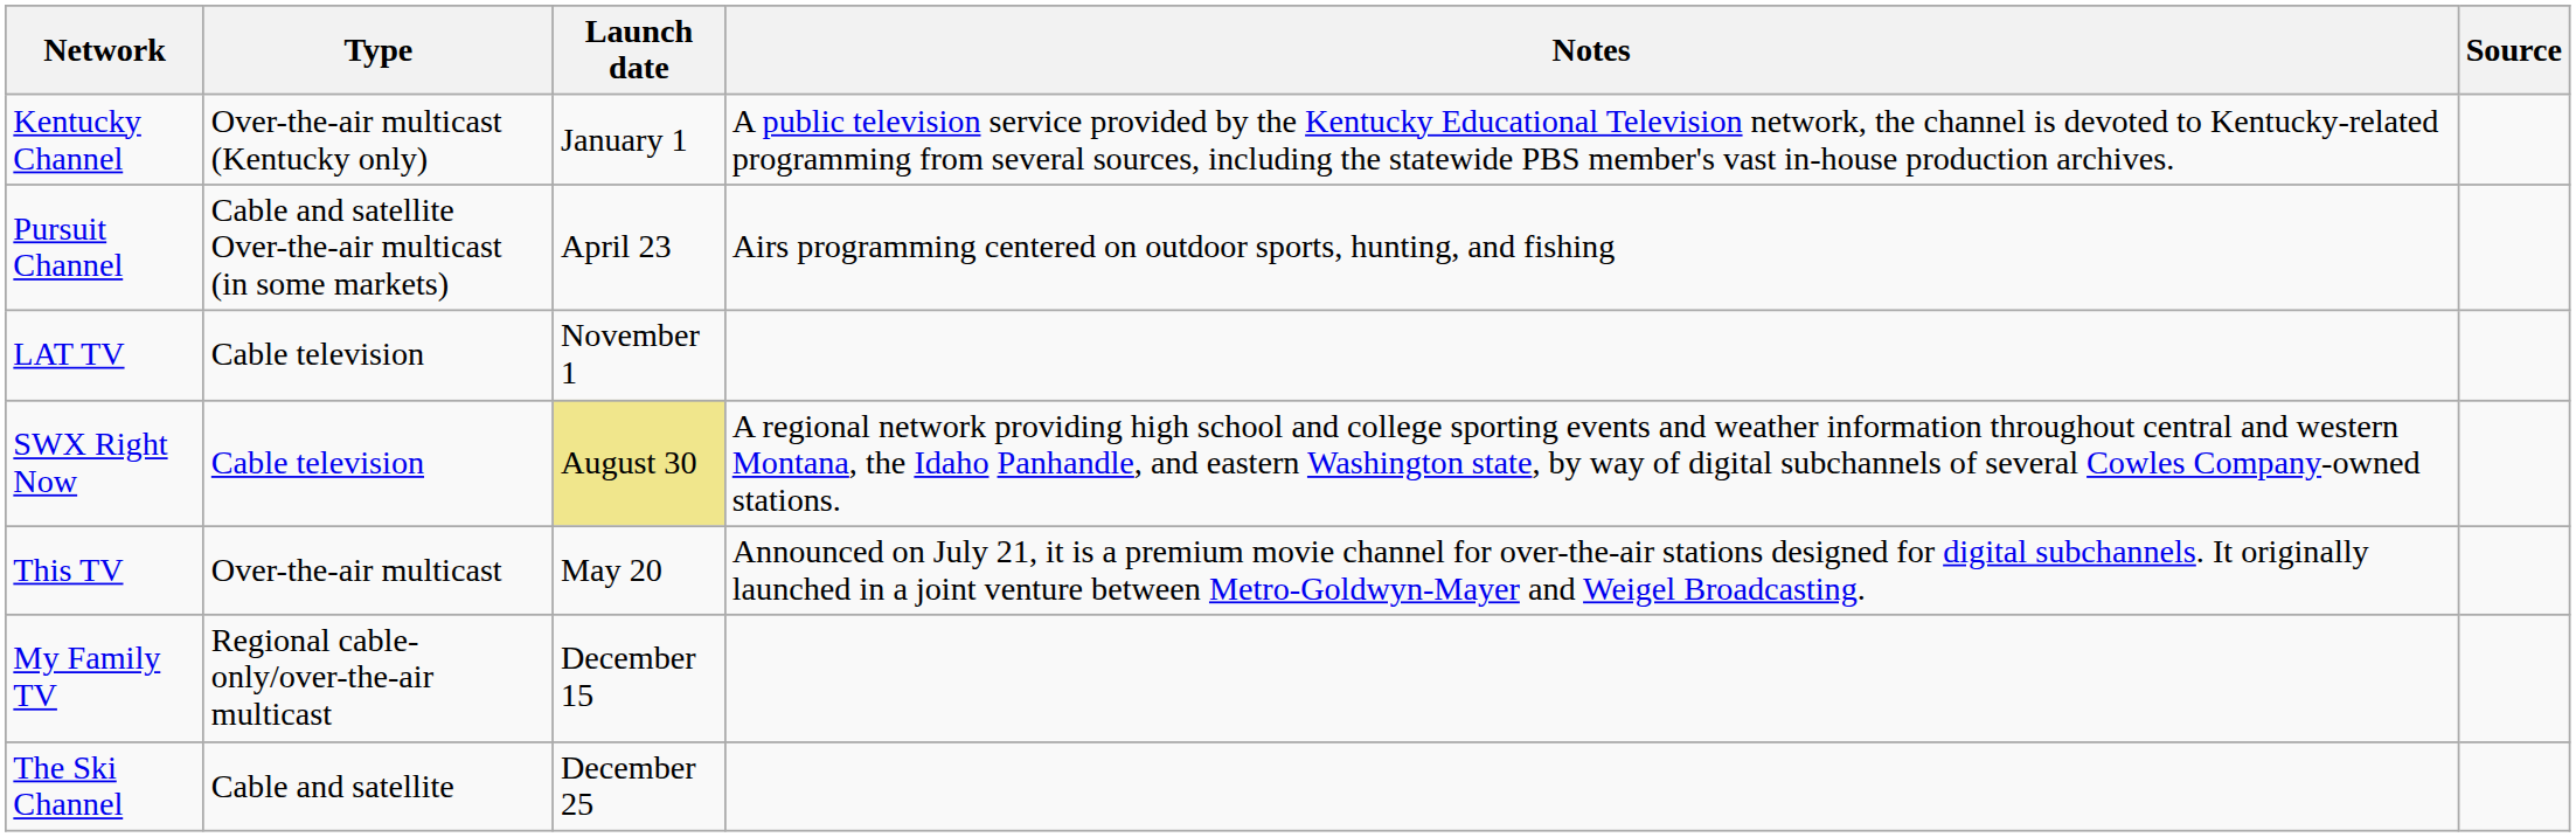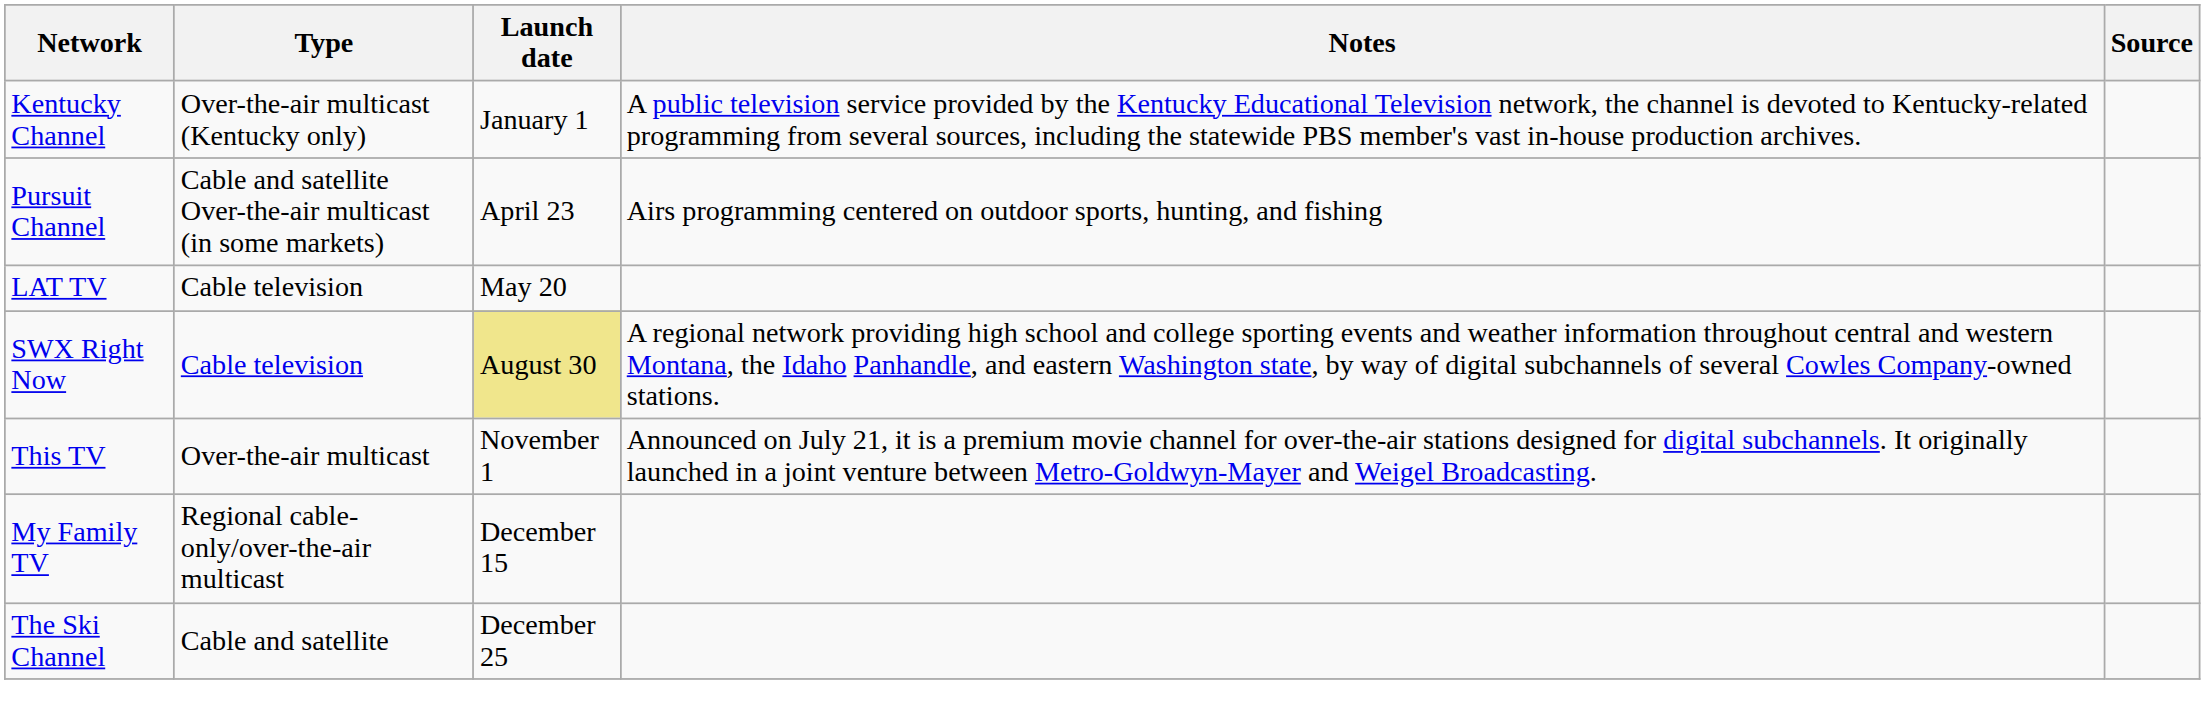 <table class="wikitable sortable">
 <tr>
 <th>Network</th>
 <th>Type</th>
 <th>Launch date</th>
 <th>Notes</th>
 <th>Source</th>
 </tr>
 <tr>
 <td><a href='#'>Kentucky Channel</a></td>
 <td>Over-the-air multicast (Kentucky only)</td>
 <td>January 1</td>
 <td>A <a href='#'>public television</a> service provided by the <a href='#'>Kentucky Educational Television</a> network, the channel is devoted to Kentucky-related programming from several sources, including the statewide PBS member's vast in-house production archives.</td>
 <td></td>
 </tr>
 <tr>
 <td><a href='#'>Pursuit Channel</a></td>
 <td>Cable and satellite <br> Over-the-air multicast (in some markets)</td>
 <td>April 23</td>
 <td>Airs programming centered on outdoor sports, hunting, and fishing</td>
 <td></td>
 </tr>
 <tr>
 <td><a href='#'>LAT TV</a></td>
 <td>Cable television</td>
-<td>November 1</td>
+<td>May 20</td>
 <td></td>
 <td></td>
 </tr>
 <tr>
 <td><a href='#'>SWX Right Now</a></td>
 <td><a href='#'>Cable television</a></td>
 <td style="background: khaki;">August 30</td>
 <td>A regional network providing high school and college sporting events and weather information throughout central and western <a href='#'>Montana</a>, the <a href='#'>Idaho</a> <a href='#'>Panhandle</a>, and eastern <a href='#'>Washington state</a>, by way of digital subchannels of several <a href='#'>Cowles Company</a>-owned stations.</td>
 <td></td>
 </tr>
 <tr>
 <td><a href='#'>This TV</a></td>
 <td>Over-the-air multicast</td>
-<td>May 20</td>
+<td>November 1</td>
 <td>Announced on July 21, it is a premium movie channel for over-the-air stations designed for <a href='#'>digital subchannels</a>. It originally launched in a joint venture between <a href='#'>Metro-Goldwyn-Mayer</a> and <a href='#'>Weigel Broadcasting</a>.</td>
 <td></td>
 </tr>
 <tr>
 <td><a href='#'>My Family TV</a></td>
 <td>Regional cable-only/over-the-air multicast</td>
 <td>December 15</td>
 <td></td>
 <td></td>
 </tr>
 <tr>
 <td><a href='#'>The Ski Channel</a></td>
 <td>Cable and satellite</td>
 <td>December 25</td>
 <td></td>
 <td></td>
 </tr>
 </table>
